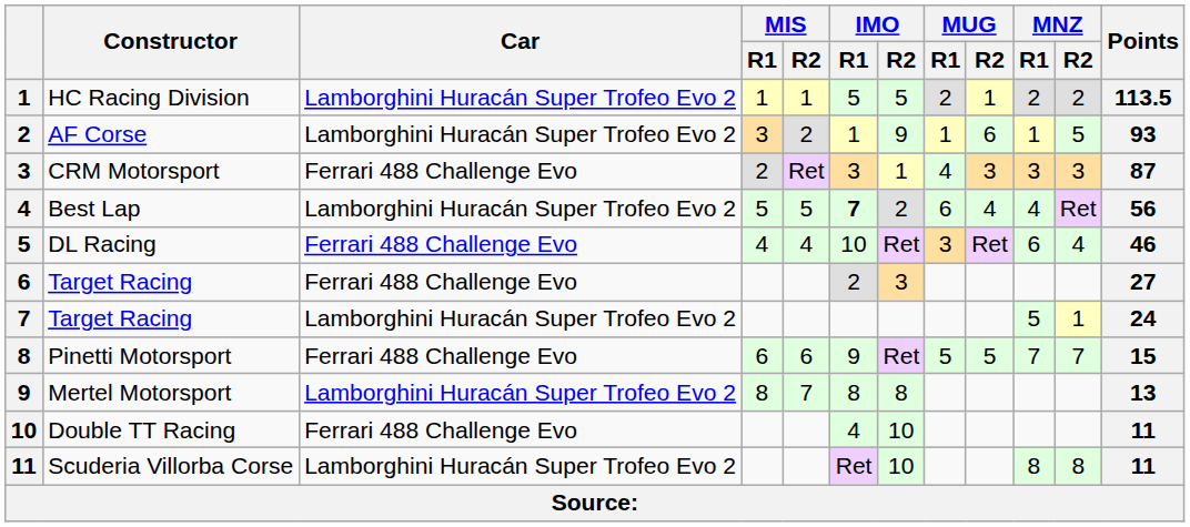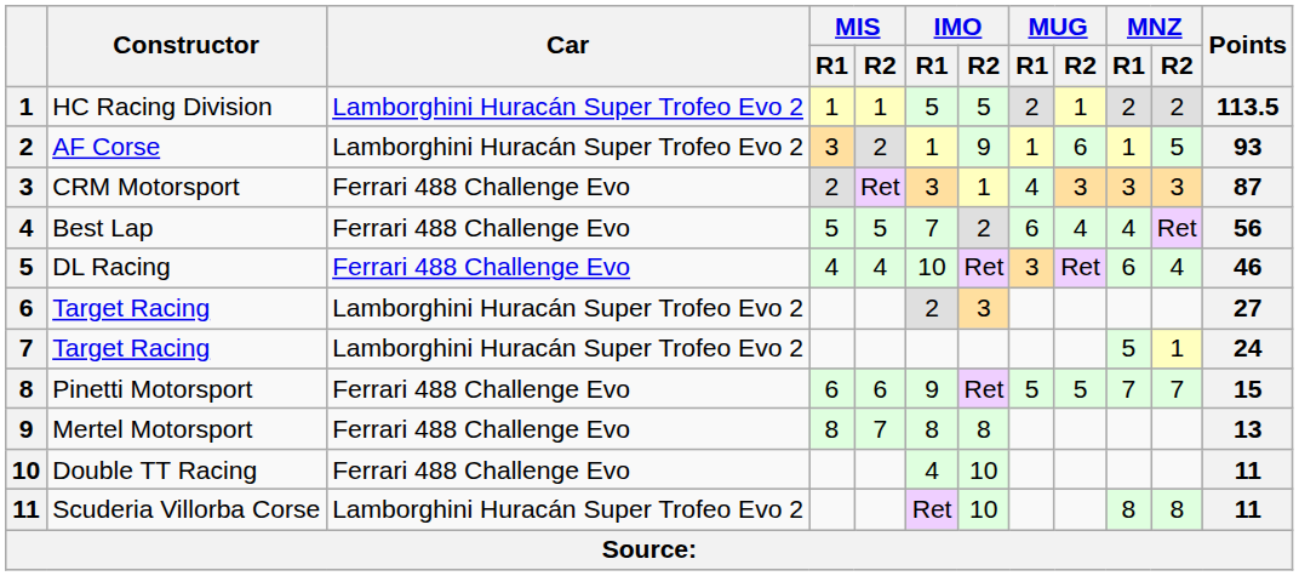 <table class="wikitable" style="font-size:85%; text-align:center;">
 <tr>
 <th rowspan="2"></th>
 <th rowspan="2">Constructor</th>
 <th rowspan="2">Car</th>
 <th colspan="2"><a href='#'>MIS</a><br></th>
 <th colspan="2"><a href='#'>IMO</a><br></th>
 <th colspan="2"><a href='#'>MUG</a><br></th>
 <th colspan="2"><a href='#'>MNZ</a><br></th>
 <th rowspan="2">Points</th>
 </tr>
 <tr>
 <th>R1</th>
 <th>R2</th>
 <th>R1</th>
 <th>R2</th>
 <th>R1</th>
 <th>R2</th>
 <th>R1</th>
 <th>R2</th>
 </tr>
 <tr>
 <th>1</th>
 <td style="text-align:left"> HC Racing Division</td>
 <td style="text-align:left"><a href='#'>Lamborghini Huracán Super Trofeo Evo 2</a></td>
 <td style="background:#FFFFBF">1</td>
 <td style="background:#FFFFBF">1</td>
 <td style="background:#DFFFDF">5</td>
 <td style="background:#DFFFDF">5</td>
 <td style="background:#DFDFDF">2</td>
 <td style="background:#FFFFBF">1</td>
 <td style="background:#DFDFDF">2</td>
 <td style="background:#DFDFDF">2</td>
 <th>113.5</th>
 </tr>
 <tr>
 <th>2</th>
 <td style="text-align:left"> <a href='#'>AF Corse</a></td>
 <td style="text-align:left">Lamborghini Huracán Super Trofeo Evo 2</td>
 <td style="background:#FFDF9F">3</td>
 <td style="background:#DFDFDF">2</td>
 <td style="background:#FFFFBF">1</td>
 <td style="background:#DFFFDF">9</td>
 <td style="background:#FFFFBF">1</td>
 <td style="background:#DFFFDF">6</td>
 <td style="background:#FFFFBF">1</td>
 <td style="background:#DFFFDF">5</td>
 <th>93</th>
 </tr>
 <tr>
 <th>3</th>
 <td style="text-align:left"> CRM Motorsport</td>
 <td style="text-align:left">Ferrari 488 Challenge Evo</td>
 <td style="background:#DFDFDF">2</td>
 <td style="background:#EFCFFF">Ret</td>
 <td style="background:#FFDF9F">3</td>
 <td style="background:#FFFFBF">1</td>
 <td style="background:#DFFFDF">4</td>
 <td style="background:#FFDF9F">3</td>
 <td style="background:#FFDF9F">3</td>
 <td style="background:#FFDF9F">3</td>
 <th>87</th>
 </tr>
 <tr>
 <th>4</th>
 <td style="text-align:left"> Best Lap</td>
-<td style="text-align:left">Lamborghini Huracán Super Trofeo Evo 2</td>
+<td style="text-align:left">Ferrari 488 Challenge Evo</td>
 <td style="background:#DFFFDF">5</td>
 <td style="background:#DFFFDF">5</td>
-<td style="background:#DFFFDF"><strong>7</strong></td>
+<td style="background:#DFFFDF">7</td>
 <td style="background:#DFDFDF">2</td>
 <td style="background:#DFFFDF">6</td>
 <td style="background:#DFFFDF">4</td>
 <td style="background:#DFFFDF">4</td>
 <td style="background:#EFCFFF">Ret</td>
 <th>56</th>
 </tr>
 <tr>
 <th>5</th>
 <td style="text-align:left"> DL Racing</td>
 <td style="text-align:left"><a href='#'>Ferrari 488 Challenge Evo</a></td>
 <td style="background:#DFFFDF">4</td>
 <td style="background:#DFFFDF">4</td>
 <td style="background:#DFFFDF">10</td>
 <td style="background:#EFCFFF">Ret</td>
 <td style="background:#FFDF9F">3</td>
 <td style="background:#EFCFFF">Ret</td>
 <td style="background:#DFFFDF">6</td>
 <td style="background:#DFFFDF">4</td>
 <th>46</th>
 </tr>
 <tr>
 <th>6</th>
 <td style="text-align:left"> <a href='#'>Target Racing</a></td>
-<td style="text-align:left">Ferrari 488 Challenge Evo</td>
+<td style="text-align:left">Lamborghini Huracán Super Trofeo Evo 2</td>
 <td style="background:#"></td>
 <td style="background:#"></td>
 <td style="background:#DFDFDF">2</td>
 <td style="background:#FFDF9F">3</td>
 <td style="background:#"></td>
 <td style="background:#"></td>
 <td style="background:#"></td>
 <td style="background:#"></td>
 <th>27</th>
 </tr>
 <tr>
 <th>7</th>
 <td style="text-align:left"> <a href='#'>Target Racing</a></td>
 <td style="text-align:left">Lamborghini Huracán Super Trofeo Evo 2</td>
 <td style="background:#"></td>
 <td style="background:#"></td>
 <td style="background:#"></td>
 <td style="background:#"></td>
 <td style="background:#"></td>
 <td style="background:#"></td>
 <td style="background:#DFFFDF">5</td>
 <td style="background:#FFFFBF">1</td>
 <th>24</th>
 </tr>
 <tr>
 <th>8</th>
 <td style="text-align:left"> Pinetti Motorsport</td>
 <td style="text-align:left">Ferrari 488 Challenge Evo</td>
 <td style="background:#DFFFDF">6</td>
 <td style="background:#DFFFDF">6</td>
 <td style="background:#DFFFDF">9</td>
 <td style="background:#EFCFFF">Ret</td>
 <td style="background:#DFFFDF">5</td>
 <td style="background:#DFFFDF">5</td>
 <td style="background:#DFFFDF">7</td>
 <td style="background:#DFFFDF">7</td>
 <th>15</th>
 </tr>
 <tr>
 <th>9</th>
 <td style="text-align:left"> Mertel Motorsport</td>
-<td style="text-align:left"><a href='#'>Lamborghini Huracán Super Trofeo Evo 2</a></td>
+<td style="text-align:left">Ferrari 488 Challenge Evo</td>
 <td style="background:#DFFFDF">8</td>
 <td style="background:#DFFFDF">7</td>
 <td style="background:#DFFFDF">8</td>
 <td style="background:#DFFFDF">8</td>
 <td style="background:#"></td>
 <td style="background:#"></td>
 <td style="background:#"></td>
 <td style="background:#"></td>
 <th>13</th>
 </tr>
 <tr>
 <th>10</th>
 <td style="text-align:left"> Double TT Racing</td>
 <td style="text-align:left">Ferrari 488 Challenge Evo</td>
 <td style="background:#"></td>
 <td style="background:#"></td>
 <td style="background:#DFFFDF">4</td>
 <td style="background:#DFFFDF">10</td>
 <td style="background:#"></td>
 <td style="background:#"></td>
 <td style="background:#"></td>
 <td style="background:#"></td>
 <th>11</th>
 </tr>
 <tr>
 <th>11</th>
 <td style="text-align:left"> Scuderia Villorba Corse</td>
 <td style="text-align:left">Lamborghini Huracán Super Trofeo Evo 2</td>
 <td style="background:#"></td>
 <td style="background:#"></td>
 <td style="background:#EFCFFF">Ret</td>
 <td style="background:#DFFFDF">10</td>
 <td style="background:#"></td>
 <td style="background:#"></td>
 <td style="background:#DFFFDF">8</td>
 <td style="background:#DFFFDF">8</td>
 <th>11</th>
 </tr>
 <tr>
 <th colspan="12">Source:</th>
 </tr>
 </table>
